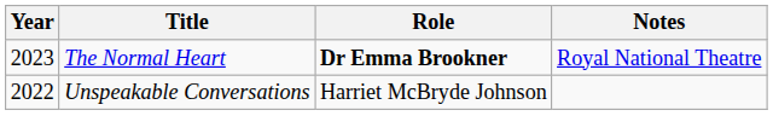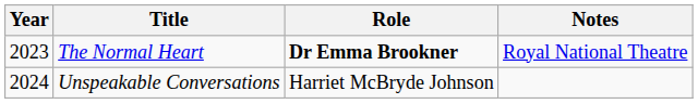 <table class="wikitable sortable">
 <tr>
 <th>Year</th>
 <th>Title</th>
 <th>Role</th>
 <th>Notes</th>
 </tr>
 <tr>
 <td>2023</td>
 <td><em><a href='#'>The Normal Heart</a></em></td>
 <td><strong>Dr Emma Brookner</strong></td>
 <td><a href='#'>Royal National Theatre</a></td>
 </tr>
 <tr>
-<td>2022</td>
+<td>2024</td>
 <td><em>Unspeakable Conversations</em></td>
 <td>Harriet McBryde Johnson</td>
 <td></td>
 </tr>
 </table>
